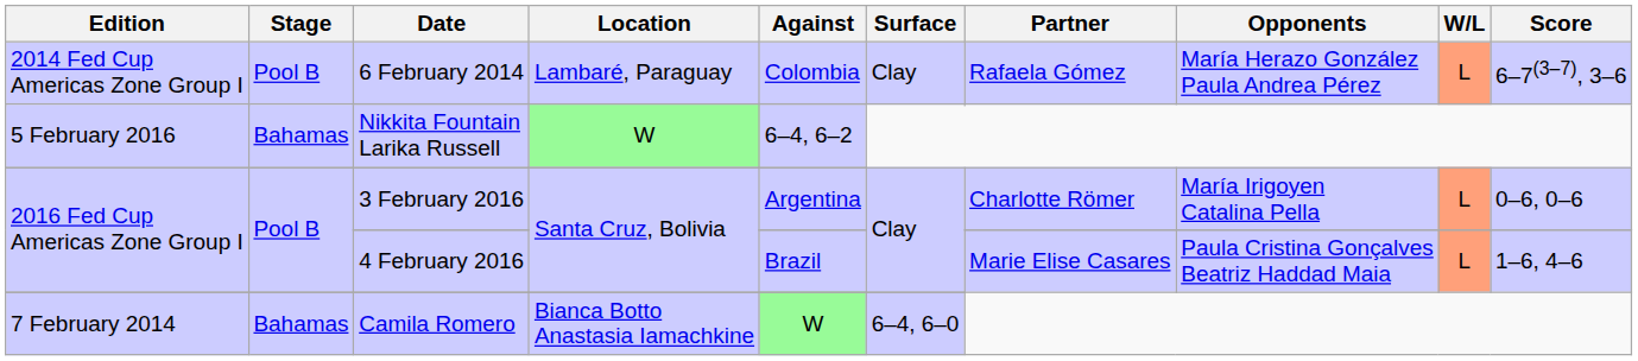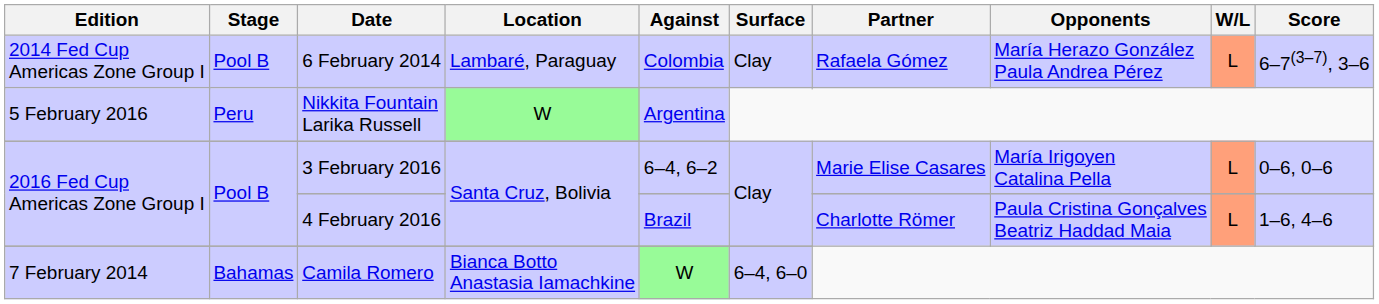 <table class=wikitable style=font-size:97%>
 <tr>
 <th>Edition</th>
 <th>Stage</th>
 <th>Date</th>
 <th>Location</th>
 <th>Against</th>
 <th>Surface</th>
 <th>Partner</th>
 <th>Opponents</th>
 <th>W/L</th>
 <th>Score</th>
 </tr>
 <tr style="background:#CCCCFF;">
 <td rowspan=2><a href='#'>2014 Fed Cup</a> <br> Americas Zone Group I</td>
 <td rowspan=2><a href='#'>Pool B</a></td>
 <td>6 February 2014</td>
 <td rowspan=2><a href='#'>Lambaré</a>, Paraguay</td>
 <td> <a href='#'>Colombia</a></td>
 <td rowspan=2>Clay</td>
 <td rowspan=2><a href='#'>Rafaela Gómez</a></td>
 <td><a href='#'>María Herazo González</a> <br> <a href='#'>Paula Andrea Pérez</a></td>
 <td style="text-align:center; background:#ffa07a;">L</td>
 <td>6–7<sup>(3–7)</sup>, 3–6</td>
 </tr>
 <tr>
 </tr>
 <tr style="background:#CCCCFF;">
 <td>5 February 2016</td>
-<td> <a href='#'>Bahamas</a></td>
+<td> <a href='#'>Peru</a></td>
 <td><a href='#'>Nikkita Fountain</a> <br> Larika Russell</td>
 <td style="text-align:center; background:#98fb98;">W</td>
-<td>6–4, 6–2</td>
+<td> <a href='#'>Argentina</a></td>
 </tr>
 <tr>
 </tr>
 <tr style="background:#CCCCFF;">
 <td rowspan=3><a href='#'>2016 Fed Cup</a> <br> Americas Zone Group I</td>
 <td rowspan=3><a href='#'>Pool B</a></td>
 <td>3 February 2016</td>
 <td rowspan=3><a href='#'>Santa Cruz</a>, Bolivia</td>
-<td> <a href='#'>Argentina</a></td>
+<td>6–4, 6–2</td>
 <td rowspan=3>Clay</td>
-<td><a href='#'>Charlotte Römer</a></td>
+<td><a href='#'>Marie Elise Casares</a></td>
 <td><a href='#'>María Irigoyen</a> <br> <a href='#'>Catalina Pella</a></td>
 <td style="text-align:center; background:#ffa07a;">L</td>
 <td>0–6, 0–6</td>
 </tr>
 <tr>
 </tr>
 <tr style="background:#CCCCFF;">
 <td>4 February 2016</td>
 <td> <a href='#'>Brazil</a></td>
-<td><a href='#'>Marie Elise Casares</a></td>
+<td><a href='#'>Charlotte Römer</a></td>
 <td><a href='#'>Paula Cristina Gonçalves</a> <br> <a href='#'>Beatriz Haddad Maia</a></td>
 <td style="text-align:center; background:#ffa07a;">L</td>
 <td>1–6, 4–6</td>
 </tr>
 <tr>
 </tr>
 <tr style="background:#CCCCFF;">
 <td>7 February 2014</td>
 <td> <a href='#'>Bahamas</a></td>
 <td><a href='#'>Camila Romero</a></td>
 <td><a href='#'>Bianca Botto</a> <br> <a href='#'>Anastasia Iamachkine</a></td>
 <td style="text-align:center; background:#98fb98;">W</td>
 <td>6–4, 6–0</td>
 </tr>
 </table>
